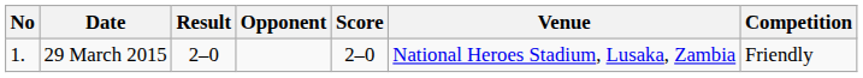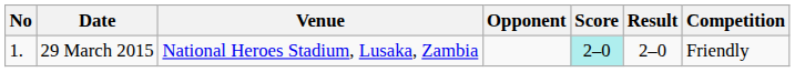 <table class="wikitable" style="font-size:95%;">
 <tr>
 <th>No</th>
 <th>Date</th>
-<th>Result</th>
+<th>Venue</th>
 <th>Opponent</th>
 <th>Score</th>
-<th>Venue</th>
+<th>Result</th>
 <th>Competition</th>
 </tr>
 <tr>
 <td>1.</td>
 <td>29 March 2015</td>
+<td><a href='#'>National Heroes Stadium</a>, <a href='#'>Lusaka</a>, <a href='#'>Zambia</a></td>
+<td></td>
+<td align=center style="background: paleturquoise;">2–0</td>
 <td align=center>2–0</td>
-<td></td>
-<td align=center>2–0</td>
-<td><a href='#'>National Heroes Stadium</a>, <a href='#'>Lusaka</a>, <a href='#'>Zambia</a></td>
 <td>Friendly</td>
 </tr>
 </table>
